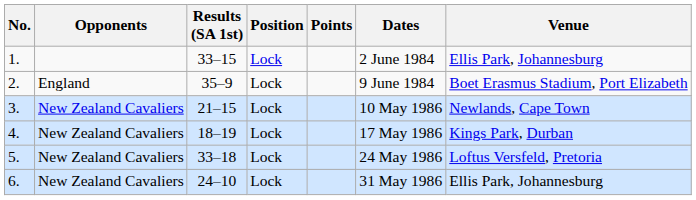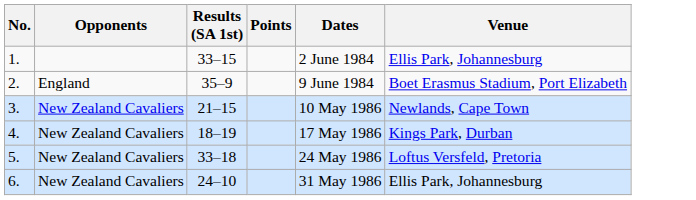 <table class="wikitable unsortable">
 <tr>
 <th>No.</th>
 <th>Opponents</th>
 <th>Results<br>(SA 1st)</th>
-<th>Position</th>
 <th>Points</th>
 <th>Dates</th>
 <th>Venue</th>
 </tr>
 <tr>
 <td>1.</td>
 <td></td>
 <td align="center">33–15</td>
-<td><a href='#'>Lock</a></td>
 <td></td>
 <td>2 June 1984</td>
 <td><a href='#'>Ellis Park</a>, <a href='#'>Johannesburg</a></td>
 </tr>
 <tr>
 <td>2.</td>
 <td> England</td>
 <td align="center">35–9</td>
-<td>Lock</td>
 <td></td>
 <td>9 June 1984</td>
 <td><a href='#'>Boet Erasmus Stadium</a>, <a href='#'>Port Elizabeth</a></td>
 </tr>
 <tr style="background: #D0E6FF;">
 <td>3.</td>
 <td><a href='#'>New Zealand Cavaliers</a></td>
 <td align="center">21–15</td>
-<td>Lock</td>
 <td></td>
 <td>10 May 1986</td>
 <td><a href='#'>Newlands</a>, <a href='#'>Cape Town</a></td>
 </tr>
 <tr style="background: #D0E6FF;">
 <td>4.</td>
 <td>New Zealand Cavaliers</td>
 <td align="center">18–19</td>
-<td>Lock</td>
 <td></td>
 <td>17 May 1986</td>
 <td><a href='#'>Kings Park</a>, <a href='#'>Durban</a></td>
 </tr>
 <tr style="background: #D0E6FF;">
 <td>5.</td>
 <td>New Zealand Cavaliers</td>
 <td align="center">33–18</td>
-<td>Lock</td>
 <td></td>
 <td>24 May 1986</td>
 <td><a href='#'>Loftus Versfeld</a>, <a href='#'>Pretoria</a></td>
 </tr>
 <tr style="background: #D0E6FF;">
 <td>6.</td>
 <td>New Zealand Cavaliers</td>
 <td align="center">24–10</td>
-<td>Lock</td>
 <td></td>
 <td>31 May 1986</td>
 <td>Ellis Park, Johannesburg</td>
 </tr>
 </table>
